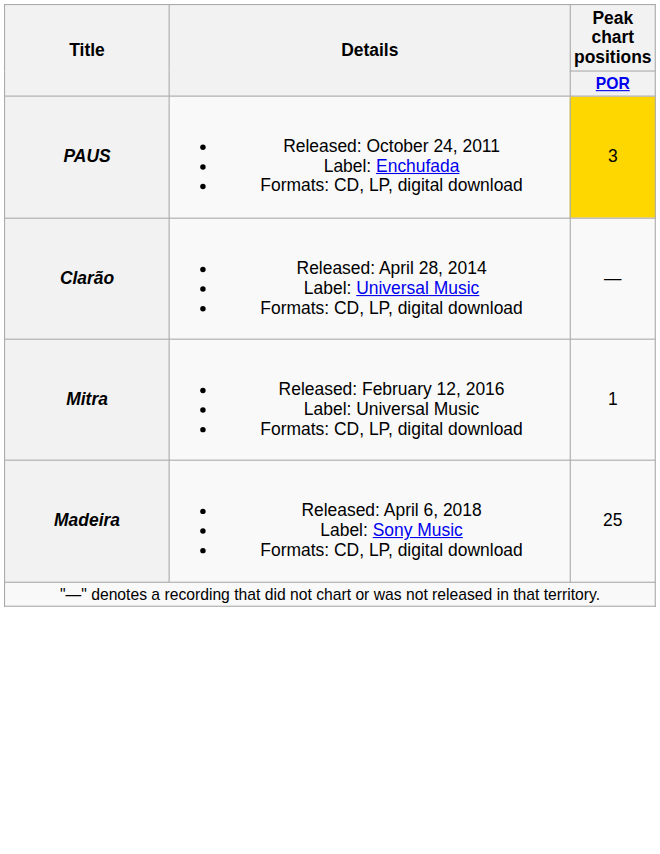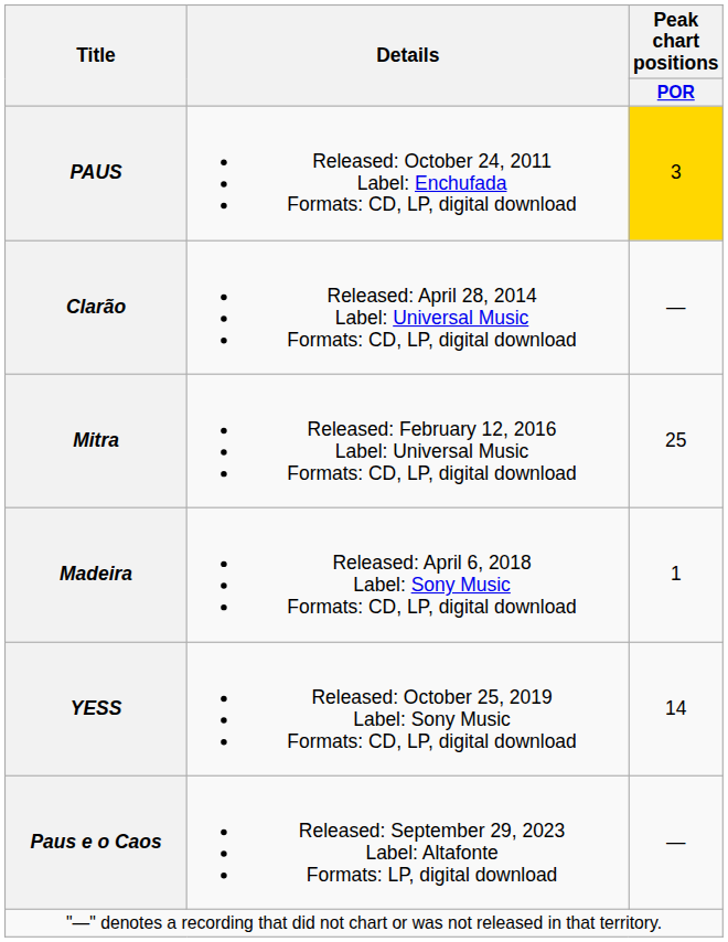 <table class="wikitable plainrowheaders" style="text-align:center;">
 <tr>
 <th rowspan="2" scope="col" style="width:9em;">Title</th>
 <th rowspan="2" scope="col" style="width:22.5em;">Details</th>
 <th scope="col">Peak chart positions</th>
 </tr>
 <tr>
 <th scope="col" style="width:2.5em;font-size:90%;"><a href='#'>POR</a></th>
 </tr>
 <tr>
 <th scope="row"><em>PAUS</em></th>
 <td><br><ul><li>Released: October 24, 2011 </li><li>Label: <a href='#'>Enchufada</a></li><li>Formats: CD, LP, digital download</li></ul></td>
 <td style="background: gold;">3</td>
 </tr>
 <tr>
 <th scope="row"><em>Clarão</em></th>
 <td><br><ul><li>Released: April 28, 2014 </li><li>Label: <a href='#'>Universal Music</a></li><li>Formats: CD, LP, digital download</li></ul></td>
 <td>—</td>
 </tr>
 <tr>
 <th scope="row"><em>Mitra</em></th>
 <td><br><ul><li>Released: February 12, 2016 </li><li>Label: Universal Music</li><li>Formats: CD, LP, digital download</li></ul></td>
-<td>1</td>
+<td>25</td>
 </tr>
 <tr>
 <th scope="row"><em>Madeira</em></th>
 <td><br><ul><li>Released: April 6, 2018 </li><li>Label: <a href='#'>Sony Music</a></li><li>Formats: CD, LP, digital download</li></ul></td>
-<td>25</td>
+<td>1</td>
+</tr>
+<tr>
+<th scope="row"><em>YESS</em></th>
+<td><br><ul><li>Released: October 25, 2019 </li><li>Label: Sony Music</li><li>Formats: CD, LP, digital download</li></ul></td>
+<td>14</td>
+</tr>
+<tr>
+<th scope="row"><em>Paus e o Caos</em></th>
+<td><br><ul><li>Released: September 29, 2023 </li><li>Label: Altafonte</li><li>Formats: LP, digital download</li></ul></td>
+<td>—</td>
 </tr>
 <tr>
 <td colspan="3" style="font-size:90%">"—" denotes a recording that did not chart or was not released in that territory.</td>
 </tr>
 </table>
